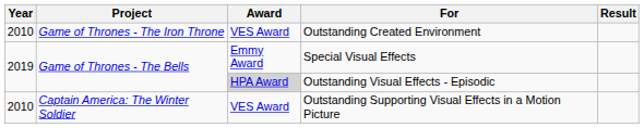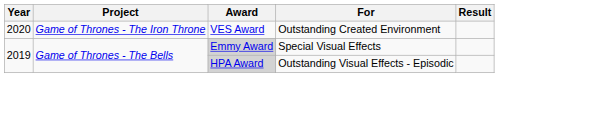 <table class="wikitable">
 <tr>
 <th>Year</th>
 <th>Project</th>
 <th>Award</th>
 <th>For</th>
 <th>Result</th>
 </tr>
 <tr>
-<td rowspan="1">2010</td>
+<td rowspan="1">2020</td>
 <td rowspan="1"><em><a href='#'>Game of Thrones - The Iron Throne</a></em></td>
 <td><a href='#'>VES Award</a></td>
 <td>Outstanding Created Environment</td>
 <td></td>
 </tr>
 <tr>
 <td rowspan="2">2019</td>
 <td rowspan="2"><em><a href='#'>Game of Thrones - The Bells</a></em></td>
-<td><a href='#'>Emmy Award</a></td>
+<td style="background: lightgrey;"><a href='#'>Emmy Award</a></td>
 <td>Special Visual Effects</td>
 <td></td>
 </tr>
 <tr>
 <td style="background: lightgrey;"><a href='#'>HPA Award</a></td>
 <td>Outstanding Visual Effects - Episodic</td>
 <td></td>
 </tr>
-<tr>
-<td rowspan="1">2010</td>
-<td rowspan="1"><em><a href='#'>Captain America: The Winter Soldier</a></em></td>
-<td><a href='#'>VES Award</a></td>
-<td>Outstanding Supporting Visual Effects in a Motion Picture</td>
-<td></td>
-</tr>
 </table>
